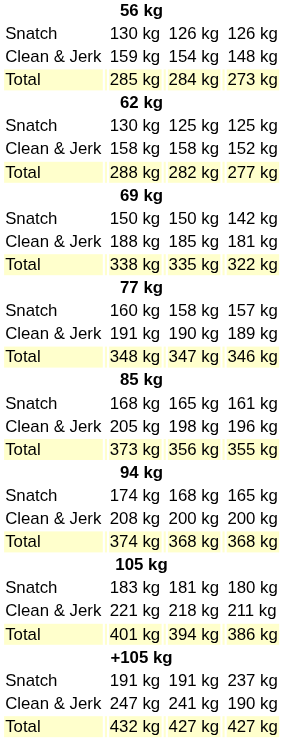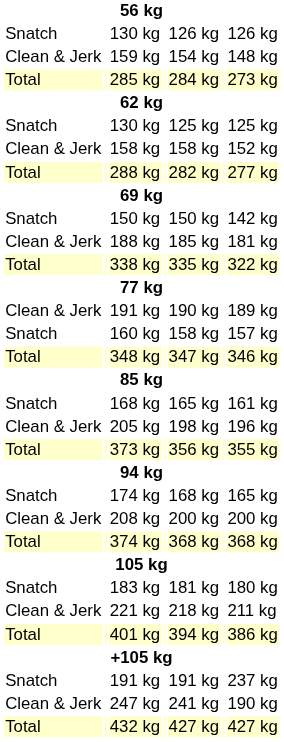 <table>
 <tr>
 <th colspan=7>56 kg</th>
 </tr>
 <tr>
 <td>Snatch</td>
 <td></td>
 <td>130 kg</td>
 <td></td>
 <td>126 kg</td>
 <td></td>
 <td>126 kg</td>
 </tr>
 <tr>
 <td>Clean & Jerk</td>
 <td></td>
 <td>159 kg</td>
 <td></td>
 <td>154 kg</td>
 <td></td>
 <td>148 kg</td>
 </tr>
 <tr bgcolor=ffffcc>
 <td>Total</td>
 <td></td>
 <td>285 kg</td>
 <td></td>
 <td>284 kg</td>
 <td></td>
 <td>273 kg</td>
 </tr>
 <tr>
 <th colspan=7>62 kg</th>
 </tr>
 <tr>
 <td>Snatch</td>
 <td></td>
 <td>130 kg</td>
 <td></td>
 <td>125 kg</td>
 <td></td>
 <td>125 kg</td>
 </tr>
 <tr>
 <td>Clean & Jerk</td>
 <td></td>
 <td>158 kg</td>
 <td></td>
 <td>158 kg</td>
 <td></td>
 <td>152 kg</td>
 </tr>
 <tr bgcolor=ffffcc>
 <td>Total</td>
 <td></td>
 <td>288 kg</td>
 <td></td>
 <td>282 kg</td>
 <td></td>
 <td>277 kg</td>
 </tr>
 <tr>
 <th colspan=7>69 kg</th>
 </tr>
 <tr>
 <td>Snatch</td>
 <td></td>
 <td>150 kg</td>
 <td></td>
 <td>150 kg</td>
 <td></td>
 <td>142 kg</td>
 </tr>
 <tr>
 <td>Clean & Jerk</td>
 <td></td>
 <td>188 kg</td>
 <td></td>
 <td>185 kg</td>
 <td></td>
 <td>181 kg</td>
 </tr>
 <tr bgcolor=ffffcc>
 <td>Total</td>
 <td></td>
 <td>338 kg</td>
 <td></td>
 <td>335 kg</td>
 <td></td>
 <td>322 kg</td>
 </tr>
 <tr>
 <th colspan=7>77 kg</th>
 </tr>
 <tr>
+<td>Clean & Jerk</td>
+<td></td>
+<td>191 kg</td>
+<td></td>
+<td>190 kg</td>
+<td></td>
+<td>189 kg</td>
+</tr>
+<tr>
 <td>Snatch</td>
 <td></td>
 <td>160 kg</td>
 <td></td>
 <td>158 kg</td>
 <td></td>
 <td>157 kg</td>
-</tr>
-<tr>
-<td>Clean & Jerk</td>
-<td></td>
-<td>191 kg</td>
-<td></td>
-<td>190 kg</td>
-<td></td>
-<td>189 kg</td>
 </tr>
 <tr bgcolor=ffffcc>
 <td>Total</td>
 <td></td>
 <td>348 kg</td>
 <td></td>
 <td>347 kg</td>
 <td></td>
 <td>346 kg</td>
 </tr>
 <tr>
 <th colspan=7>85 kg</th>
 </tr>
 <tr>
 <td>Snatch</td>
 <td></td>
 <td>168 kg</td>
 <td></td>
 <td>165 kg</td>
 <td></td>
 <td>161 kg</td>
 </tr>
 <tr>
 <td>Clean & Jerk</td>
 <td></td>
 <td>205 kg</td>
 <td></td>
 <td>198 kg</td>
 <td></td>
 <td>196 kg</td>
 </tr>
 <tr bgcolor=ffffcc>
 <td>Total</td>
 <td></td>
 <td>373 kg</td>
 <td></td>
 <td>356 kg</td>
 <td></td>
 <td>355 kg</td>
 </tr>
 <tr>
 <th colspan=7>94 kg</th>
 </tr>
 <tr>
 <td>Snatch</td>
 <td></td>
 <td>174 kg</td>
 <td></td>
 <td>168 kg</td>
 <td></td>
 <td>165 kg</td>
 </tr>
 <tr>
 <td>Clean & Jerk</td>
 <td></td>
 <td>208 kg</td>
 <td></td>
 <td>200 kg</td>
 <td></td>
 <td>200 kg</td>
 </tr>
 <tr bgcolor=ffffcc>
 <td>Total</td>
 <td></td>
 <td>374 kg</td>
 <td></td>
 <td>368 kg</td>
 <td></td>
 <td>368 kg</td>
 </tr>
 <tr>
 <th colspan=7>105 kg</th>
 </tr>
 <tr>
 <td>Snatch</td>
 <td></td>
 <td>183 kg</td>
 <td></td>
 <td>181 kg</td>
 <td></td>
 <td>180 kg</td>
 </tr>
 <tr>
 <td>Clean & Jerk</td>
 <td></td>
 <td>221 kg</td>
 <td></td>
 <td>218 kg</td>
 <td></td>
 <td>211 kg</td>
 </tr>
 <tr bgcolor=ffffcc>
 <td>Total</td>
 <td></td>
 <td>401 kg</td>
 <td></td>
 <td>394 kg</td>
 <td></td>
 <td>386 kg</td>
 </tr>
 <tr>
 <th colspan=7>+105 kg</th>
 </tr>
 <tr>
 <td>Snatch</td>
 <td></td>
 <td>191 kg</td>
 <td></td>
 <td>191 kg</td>
 <td></td>
 <td>237 kg</td>
 </tr>
 <tr>
 <td>Clean & Jerk</td>
 <td></td>
 <td>247 kg</td>
 <td></td>
 <td>241 kg</td>
 <td></td>
 <td>190 kg</td>
 </tr>
 <tr bgcolor=ffffcc>
 <td>Total</td>
 <td></td>
 <td>432 kg</td>
 <td></td>
 <td>427 kg</td>
 <td></td>
 <td>427 kg</td>
 </tr>
 </table>
